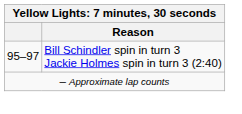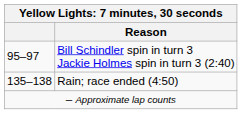 <table class="wikitable">
 <tr>
 <th colspan=2>Yellow Lights: 7 minutes, 30 seconds</th>
 </tr>
 <tr>
 <th></th>
 <th>Reason</th>
 </tr>
 <tr>
 <td>95–97</td>
 <td><a href='#'>Bill Schindler</a> spin in turn 3<br><a href='#'>Jackie Holmes</a> spin in turn 3 (2:40)</td>
 </tr>
 <tr>
+<td>135–138</td>
+<td>Rain; race ended (4:50)</td>
+</tr>
+<tr>
 <td colspan=2 align=center> – <em><small>Approximate lap counts</small></em></td>
 </tr>
 </table>
